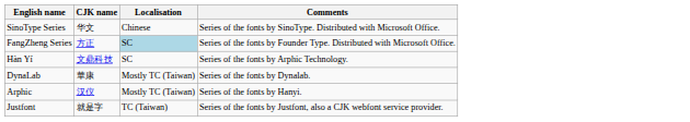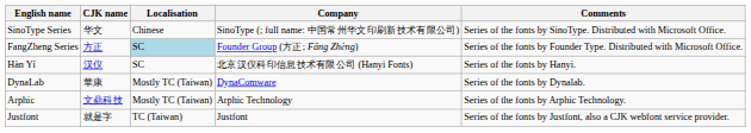 <table class="wikitable sortable" style="font-size: 0.8em;">
 <tr>
 <th>English name</th>
 <th>CJK name</th>
 <th>Localisation</th>
+<th>Company</th>
 <th>Comments</th>
 </tr>
 <tr>
 <td>SinoType Series</td>
 <td>华文</td>
 <td>Chinese</td>
+<td>SinoType (; full name: 中国常州华文印刷新技术有限公司)</td>
 <td>Series of the fonts by SinoType. Distributed with Microsoft Office.</td>
 </tr>
 <tr>
 <td>FangZheng Series</td>
 <td><a href='#'>方正</a></td>
 <td style="background: lightblue;">SC</td>
+<td><a href='#'>Founder Group</a> (方正; <em>Fāng Zhèng</em>)</td>
 <td>Series of the fonts by Founder Type. Distributed with Microsoft Office.</td>
 </tr>
 <tr>
 <td>Hàn Yí</td>
-<td><a href='#'>文鼎科技</a></td>
+<td><a href='#'>汉仪</a></td>
 <td>SC</td>
-<td>Series of the fonts by Arphic Technology.</td>
+<td>北京汉仪科印信息技术有限公司 (Hanyi Fonts)</td>
+<td>Series of the fonts by Hanyi.</td>
 </tr>
 <tr>
 <td>DynaLab</td>
 <td>華康</td>
 <td>Mostly TC (Taiwan)</td>
+<td><a href='#'>DynaComware</a></td>
 <td>Series of the fonts by Dynalab.</td>
 </tr>
 <tr>
 <td>Arphic</td>
-<td><a href='#'>汉仪</a></td>
+<td><a href='#'>文鼎科技</a></td>
 <td>Mostly TC (Taiwan)</td>
-<td>Series of the fonts by Hanyi.</td>
+<td>Arphic Technology</td>
+<td>Series of the fonts by Arphic Technology.</td>
 </tr>
 <tr>
 <td>Justfont</td>
 <td>就是字</td>
 <td>TC (Taiwan)</td>
+<td>Justfont</td>
 <td>Series of the fonts by Justfont, also a CJK webfont service provider.</td>
 </tr>
 </table>
